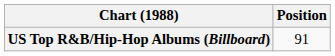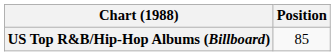 <table class="wikitable plainrowheaders" style="text-align:center">
 <tr>
 <th scope="col">Chart (1988)</th>
 <th scope="col">Position</th>
 </tr>
 <tr>
 <th scope="row">US Top R&B/Hip-Hop Albums (<em>Billboard</em>)</th>
-<td>91</td>
+<td>85</td>
 </tr>
 </table>
